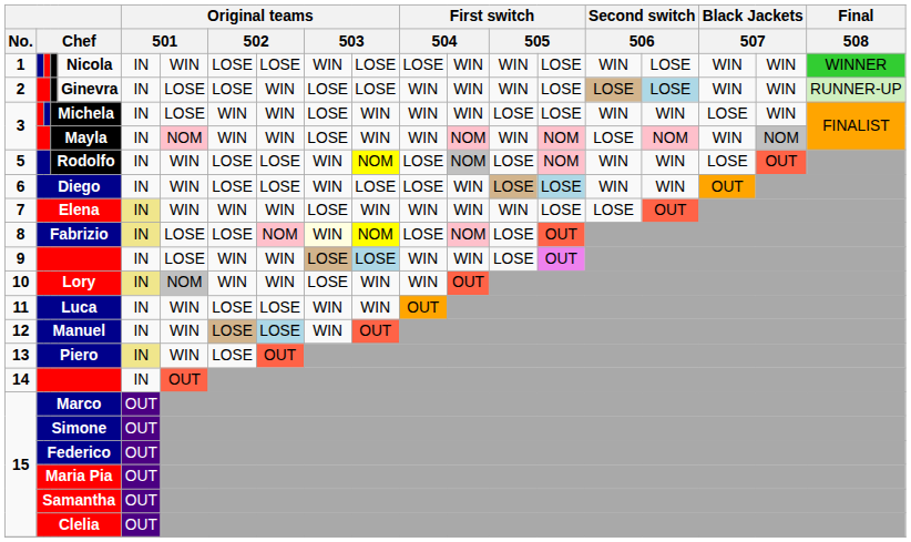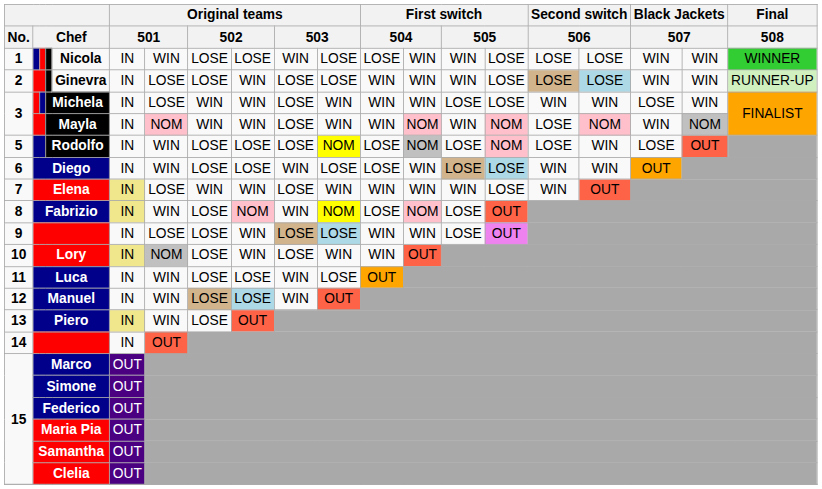 <table class="wikitable plainrowheaders" style="text-align:center">
 <tr>
 <th colspan="6"></th>
 <th scope="col" colspan="6">Original teams</th>
 <th scope="col" colspan="4">First switch</th>
 <th scope="col" colspan="2">Second switch</th>
 <th scope="col" colspan="2">Black Jackets</th>
 <th scope="col">Final</th>
 </tr>
 <tr>
 <th scope="col">No.</th>
 <th scope="col" colspan="5">Chef</th>
 <th scope="col" colspan="2">501</th>
 <th scope="col" colspan="2">502</th>
 <th scope="col" colspan="2">503</th>
 <th scope="col" colspan="2">504</th>
 <th scope="col" colspan="2">505</th>
 <th scope="col" colspan="2">506</th>
 <th scope="col" colspan="2">507</th>
 <th scope="col">508</th>
 </tr>
 <tr>
 <td scope="row"><strong>1</strong></td>
 <td colspan="2" style="background:darkblue; color:#fff;"></td>
 <td style="background:red; color:#fff;"></td>
 <td style="background:black; color:#fff;"></td>
 <td><strong>Nicola</strong></td>
 <td>IN</td>
 <td>WIN</td>
 <td>LOSE</td>
 <td>LOSE</td>
 <td>WIN</td>
 <td>LOSE</td>
 <td>LOSE</td>
 <td>WIN</td>
 <td>WIN</td>
 <td>LOSE</td>
-<td>WIN</td>
+<td>LOSE</td>
 <td>LOSE</td>
 <td>WIN</td>
 <td>WIN</td>
 <td style="background:limegreen;">WINNER</td>
 </tr>
 <tr>
 <td scope="row"><strong>2</strong></td>
 <td colspan="3" style="background:red; color:#fff;"></td>
 <td style="background:black; color:#fff;"></td>
 <td><strong>Ginevra</strong></td>
 <td>IN</td>
 <td>LOSE</td>
 <td>LOSE</td>
 <td>WIN</td>
 <td>LOSE</td>
 <td>LOSE</td>
 <td>WIN</td>
 <td>WIN</td>
 <td>WIN</td>
 <td>LOSE</td>
 <td style="background:tan;">LOSE</td>
 <td style="background:lightblue;">LOSE</td>
 <td>WIN</td>
 <td>WIN</td>
 <td style="background:#D0F0C0;">RUNNER-UP</td>
 </tr>
 <tr>
 <td rowspan="2" scope="row"><strong>3</strong></td>
 <td style="background:red; color:#fff;"></td>
 <td colspan="2" style="background:darkblue; color:#fff;"></td>
 <td colspan="2" style="background:black; color:#fff;"><strong>Michela</strong></td>
 <td>IN</td>
 <td>LOSE</td>
 <td>WIN</td>
 <td>WIN</td>
 <td>LOSE</td>
 <td>WIN</td>
 <td>WIN</td>
 <td>WIN</td>
 <td>LOSE</td>
 <td>LOSE</td>
 <td>WIN</td>
 <td>WIN</td>
 <td>LOSE</td>
 <td>WIN</td>
 <td rowspan="2" style="background:orange;">FINALIST</td>
 </tr>
 <tr>
 <td colspan="3" style="background:red; color:#fff;"></td>
 <td colspan="2" style="background:black; color:#fff;"><strong>Mayla</strong></td>
 <td>IN</td>
 <td style="background:pink;">NOM</td>
 <td>WIN</td>
 <td>WIN</td>
 <td>LOSE</td>
 <td>WIN</td>
 <td>WIN</td>
 <td style="background:pink;">NOM</td>
 <td>WIN</td>
 <td style="background:pink;">NOM</td>
 <td>LOSE</td>
 <td style="background:pink;">NOM</td>
 <td>WIN</td>
 <td style="background:silver;">NOM</td>
 </tr>
 <tr>
 <td scope="row"><strong>5</strong></td>
 <td colspan="3" style="background:darkblue; color:#fff;"></td>
 <td colspan="2" style="background:black; color:#fff;"><strong>Rodolfo</strong></td>
 <td>IN</td>
 <td>WIN</td>
 <td>LOSE</td>
 <td>LOSE</td>
-<td>WIN</td>
+<td>LOSE</td>
 <td style="background:yellow;">NOM</td>
 <td>LOSE</td>
 <td style="background:silver;">NOM</td>
 <td>LOSE</td>
 <td style="background:pink;">NOM</td>
-<td>WIN</td>
+<td>LOSE</td>
 <td>WIN</td>
 <td>LOSE</td>
 <td style="background:tomato;">OUT</td>
 <td style="background:darkgrey;"></td>
 </tr>
 <tr>
 <td scope="row"><strong>6</strong></td>
 <td colspan="5" style="background:darkblue; color:#fff;"><strong>Diego</strong></td>
 <td>IN</td>
 <td>WIN</td>
 <td>LOSE</td>
 <td>LOSE</td>
 <td>WIN</td>
 <td>LOSE</td>
 <td>LOSE</td>
 <td>WIN</td>
 <td style="background:tan;">LOSE</td>
 <td style="background:lightblue;">LOSE</td>
 <td>WIN</td>
 <td>WIN</td>
 <td style="background:orange;">OUT</td>
 <td colspan="2" style="background:darkgrey;"></td>
 </tr>
 <tr>
 <td scope="row"><strong>7</strong></td>
 <td colspan="5" style="background:red; color:#fff;"><strong>Elena</strong></td>
 <td style="background:khaki;">IN</td>
-<td>WIN</td>
+<td>LOSE</td>
 <td>WIN</td>
 <td>WIN</td>
 <td>LOSE</td>
 <td>WIN</td>
 <td>WIN</td>
 <td>WIN</td>
 <td>WIN</td>
 <td>LOSE</td>
-<td>LOSE</td>
+<td>WIN</td>
 <td style="background:tomato;">OUT</td>
 <td colspan="3" style="background:darkgrey;"></td>
 </tr>
 <tr>
 <td scope="row"><strong>8</strong></td>
 <td colspan="5" style="background:darkblue; color:#fff;"><strong>Fabrizio</strong></td>
 <td style="background:khaki;">IN</td>
-<td>LOSE</td>
+<td>WIN</td>
 <td>LOSE</td>
 <td style="background:pink;">NOM</td>
-<td style="background: lightyellow;">WIN</td>
+<td>WIN</td>
 <td style="background:yellow;">NOM</td>
 <td>LOSE</td>
 <td style="background:pink;">NOM</td>
 <td>LOSE</td>
 <td style="background:tomato;">OUT</td>
 <td colspan="5" style="background:darkgrey;"></td>
 </tr>
 <tr>
 <td scope="row"><strong>9</strong></td>
 <td colspan="5" style="background:red; color:#fff;"></td>
 <td>IN</td>
 <td>LOSE</td>
-<td>WIN</td>
+<td>LOSE</td>
 <td>WIN</td>
 <td style="background:tan;">LOSE</td>
 <td style="background:lightblue;">LOSE</td>
 <td>WIN</td>
 <td>WIN</td>
 <td>LOSE</td>
 <td style="background:violet;">OUT</td>
 <td colspan="5" style="background:darkgrey;"></td>
 </tr>
 <tr>
 <td scope="row"><strong>10</strong></td>
 <td colspan="5" style="background:red; color:#fff;"><strong>Lory</strong></td>
 <td style="background:khaki;">IN</td>
 <td style="background:silver;">NOM</td>
-<td>WIN</td>
+<td>LOSE</td>
 <td>WIN</td>
 <td>LOSE</td>
 <td>WIN</td>
 <td>WIN</td>
 <td style="background:tomato;">OUT</td>
 <td colspan="7" style="background:darkgrey;"></td>
 </tr>
 <tr>
 <td scope="row"><strong>11</strong></td>
 <td colspan="5" style="background:darkblue; color:#fff;"><strong>Luca</strong></td>
 <td>IN</td>
 <td>WIN</td>
 <td>LOSE</td>
 <td>LOSE</td>
 <td>WIN</td>
-<td>WIN</td>
+<td>LOSE</td>
 <td style="background:orange;">OUT</td>
 <td colspan="8" style="background:darkgrey;"></td>
 </tr>
 <tr>
 <td scope="row"><strong>12</strong></td>
 <td colspan="5" style="background:darkblue; color:#fff;"><strong>Manuel</strong></td>
 <td>IN</td>
 <td>WIN</td>
 <td style="background:tan;">LOSE</td>
 <td style="background:lightblue;">LOSE</td>
 <td>WIN</td>
 <td style="background:tomato;">OUT</td>
 <td colspan="9" style="background:darkgrey;"></td>
 </tr>
 <tr>
 <td scope="row"><strong>13</strong></td>
 <td colspan="5" style="background:darkblue; color:#fff;"><strong>Piero</strong></td>
 <td style="background:khaki;">IN</td>
 <td>WIN</td>
 <td>LOSE</td>
 <td style="background:tomato;">OUT</td>
 <td colspan="11" style="background:darkgrey;"></td>
 </tr>
 <tr>
 <td scope="row"><strong>14</strong></td>
 <td colspan="5" style="background:red; color:#fff;"></td>
 <td>IN</td>
 <td style="background:tomato;">OUT</td>
 <td colspan="13" style="background:darkgrey;"></td>
 </tr>
 <tr>
 <td rowspan="6" scope="row"><strong>15</strong></td>
 <td colspan="5" style="background:darkblue; color:#fff;"><strong>Marco</strong></td>
 <td style="background:indigo; color:white;">OUT</td>
 <td colspan="14" style="background:darkgrey;"></td>
 </tr>
 <tr>
 <td colspan="5" style="background:darkblue; color:#fff;"><strong>Simone</strong></td>
 <td style="background:indigo; color:white;">OUT</td>
 <td colspan="14" style="background:darkgrey;"></td>
 </tr>
 <tr>
 <td colspan="5" style="background:darkblue; color:#fff;"><strong>Federico</strong></td>
 <td style="background:indigo; color:white;">OUT</td>
 <td colspan="14" style="background:darkgrey;"></td>
 </tr>
 <tr>
 <td colspan="5" style="background:red; color:#fff;"><strong>Maria Pia</strong></td>
 <td style="background:indigo; color:white;">OUT</td>
 <td colspan="14" style="background:darkgrey;"></td>
 </tr>
 <tr>
 <td colspan="5" style="background:red; color:#fff;"><strong>Samantha</strong></td>
 <td style="background:indigo; color:white;">OUT</td>
 <td colspan="14" style="background:darkgrey;"></td>
 </tr>
 <tr>
 <td colspan="5" style="background:red; color:#fff;"><strong>Clelia</strong></td>
 <td style="background:indigo; color:white;">OUT</td>
 <td colspan="14" style="background:darkgrey;"></td>
 </tr>
 <tr>
 </tr>
 </table>
